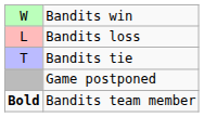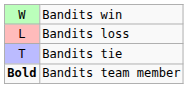 <table class="wikitable">
 <tr>
 <td bgcolor=#bbffbb align=center>W</td>
 <td>Bandits win</td>
 </tr>
 <tr>
 <td bgcolor=#ffbbbb align=center>L</td>
 <td>Bandits loss</td>
 </tr>
 <tr>
 <td bgcolor=#bbbbff align=center>T</td>
 <td>Bandits tie</td>
 </tr>
 <tr>
-<td bgcolor=#bbbbbb> </td>
-<td>Game postponed</td>
-</tr>
-<tr>
 <td align=center><strong>Bold</strong></td>
 <td>Bandits team member</td>
 </tr>
 </table>
